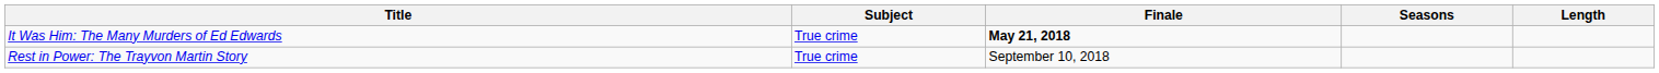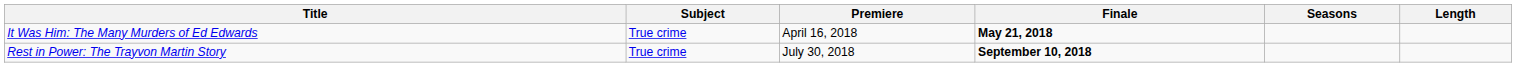 <table class="wikitable sortable" style="width:100%;">
 <tr>
 <th>Title</th>
 <th>Subject</th>
+<th>Premiere</th>
 <th>Finale</th>
 <th>Seasons</th>
 <th>Length</th>
 </tr>
 <tr>
 <td><em><a href='#'>It Was Him: The Many Murders of Ed Edwards</a></em></td>
 <td><a href='#'>True crime</a></td>
+<td>April 16, 2018</td>
 <td><strong>May 21, 2018</strong></td>
 <td></td>
 <td></td>
 </tr>
 <tr>
 <td><em><a href='#'>Rest in Power: The Trayvon Martin Story</a></em></td>
 <td><a href='#'>True crime</a></td>
-<td>September 10, 2018</td>
+<td>July 30, 2018</td>
+<td><strong>September 10, 2018</strong></td>
 <td></td>
 <td></td>
 </tr>
 </table>
